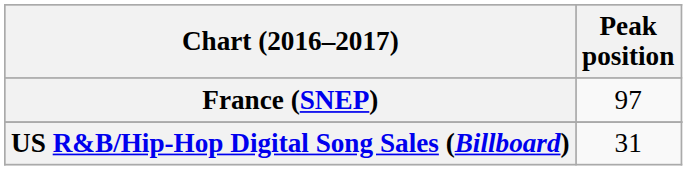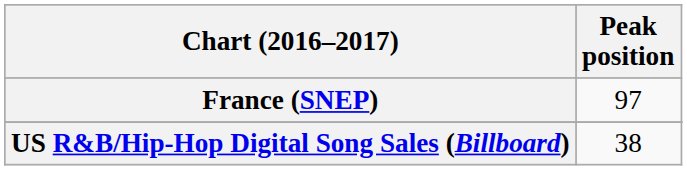 <table class="wikitable sortable plainrowheaders" style="text-align:center;">
 <tr>
 <th scope="col">Chart (2016–2017)</th>
 <th scope="col">Peak<br>position</th>
 </tr>
 <tr>
 <th scope="row">France (<a href='#'>SNEP</a>)</th>
 <td>97</td>
 </tr>
 <tr>
 </tr>
 <tr>
 <th scope="row">US <a href='#'>R&B/Hip-Hop Digital Song Sales</a> (<em><a href='#'>Billboard</a></em>)</th>
-<td>31</td>
+<td>38</td>
 </tr>
 </table>
